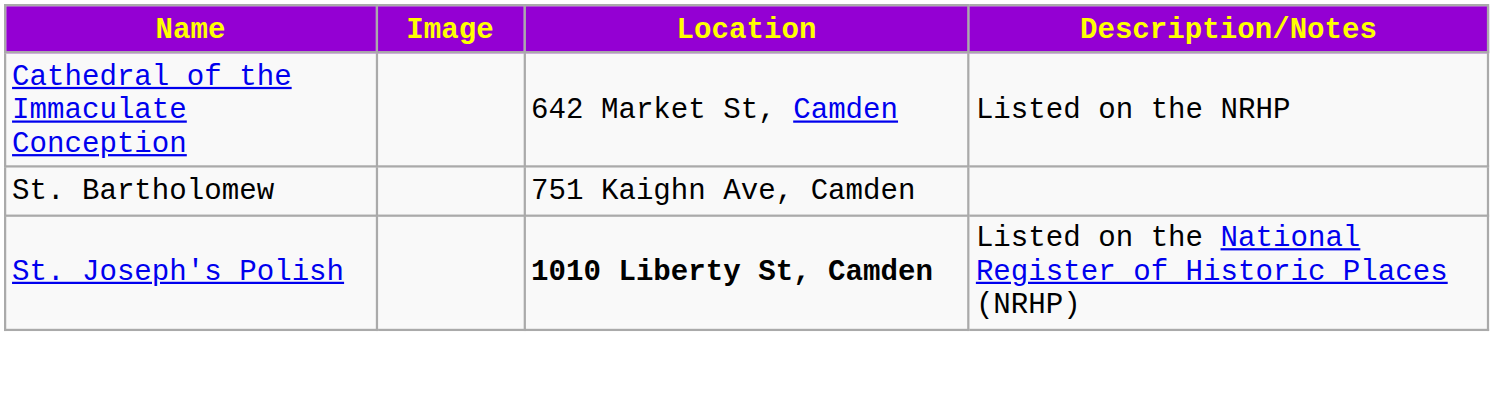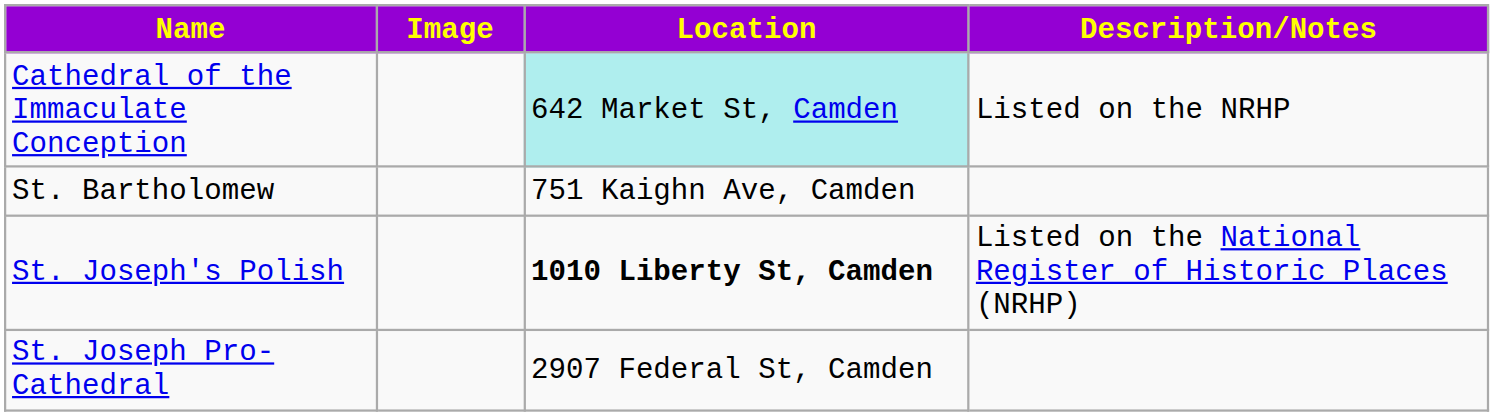 <table class="wikitable sortable" style="width:75%">
 <tr>
 <th style="background:darkviolet; color:yellow;" width="25%"><strong>Name</strong></th>
 <th style="background:darkviolet; color:yellow;" width="10%"><strong>Image</strong></th>
 <th style="background:darkviolet; color:yellow;" width="30%"><strong>Location</strong></th>
 <th style="background:darkviolet; color:yellow;" width="35%"><strong>Description/Notes</strong></th>
 </tr>
 <tr>
 <td><a href='#'>Cathedral of the Immaculate Conception</a></td>
 <td></td>
-<td>642 Market St, <a href='#'>Camden</a></td>
+<td style="background: paleturquoise;">642 Market St, <a href='#'>Camden</a></td>
 <td>Listed on the NRHP</td>
 </tr>
 <tr>
 <td>St. Bartholomew</td>
 <td></td>
 <td>751 Kaighn Ave, Camden</td>
 <td></td>
 </tr>
 <tr>
 <td><a href='#'>St. Joseph's Polish</a></td>
 <td></td>
 <td><strong>1010 Liberty St, Camden</strong></td>
 <td>Listed on the <a href='#'>National Register of Historic Places</a> (NRHP)</td>
 </tr>
+<tr>
+<td><a href='#'>St. Joseph Pro-Cathedral</a></td>
+<td></td>
+<td>2907 Federal St, Camden</td>
+<td></td>
+</tr>
 </table>
